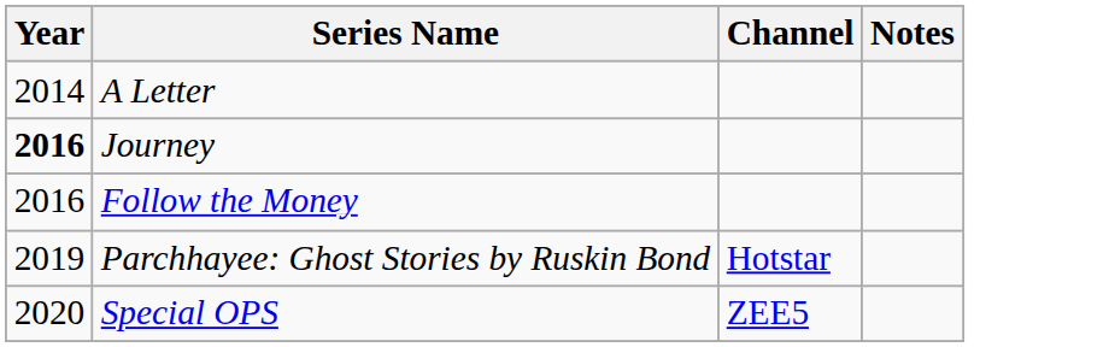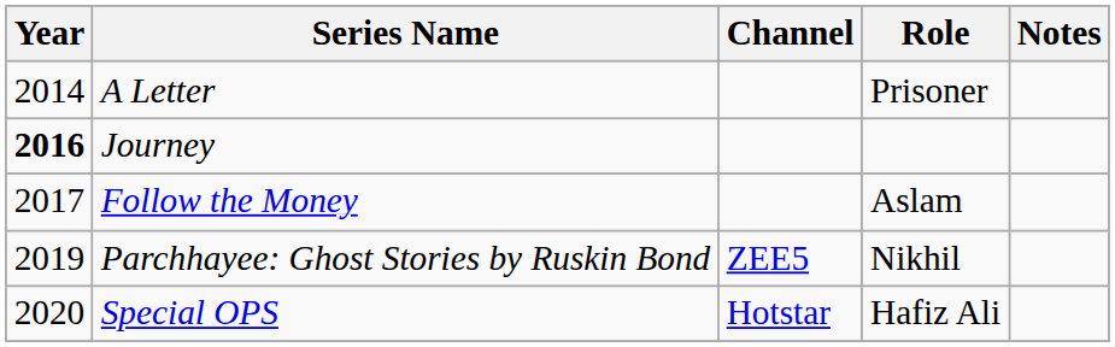 <table class="wikitable sortable">
 <tr>
 <th>Year</th>
 <th>Series Name</th>
 <th>Channel</th>
+<th>Role</th>
 <th>Notes</th>
 </tr>
 <tr>
 <td>2014</td>
 <td><em>A Letter</em></td>
 <td></td>
+<td>Prisoner</td>
 <td></td>
 </tr>
 <tr>
 <td><strong>2016</strong></td>
 <td><em>Journey</em></td>
 <td></td>
 <td></td>
+<td></td>
 </tr>
 <tr>
-<td>2016</td>
+<td>2017</td>
 <td><em><a href='#'>Follow the Money</a></em></td>
 <td></td>
+<td>Aslam</td>
 <td></td>
 </tr>
 <tr>
 <td>2019</td>
 <td><em>Parchhayee: Ghost Stories by Ruskin Bond</em></td>
-<td><a href='#'>Hotstar</a></td>
+<td><a href='#'>ZEE5</a></td>
+<td>Nikhil</td>
 <td></td>
 </tr>
 <tr>
 <td>2020</td>
 <td><em><a href='#'>Special OPS</a></em></td>
-<td><a href='#'>ZEE5</a></td>
+<td><a href='#'>Hotstar</a></td>
+<td>Hafiz Ali</td>
 <td></td>
 </tr>
 </table>
